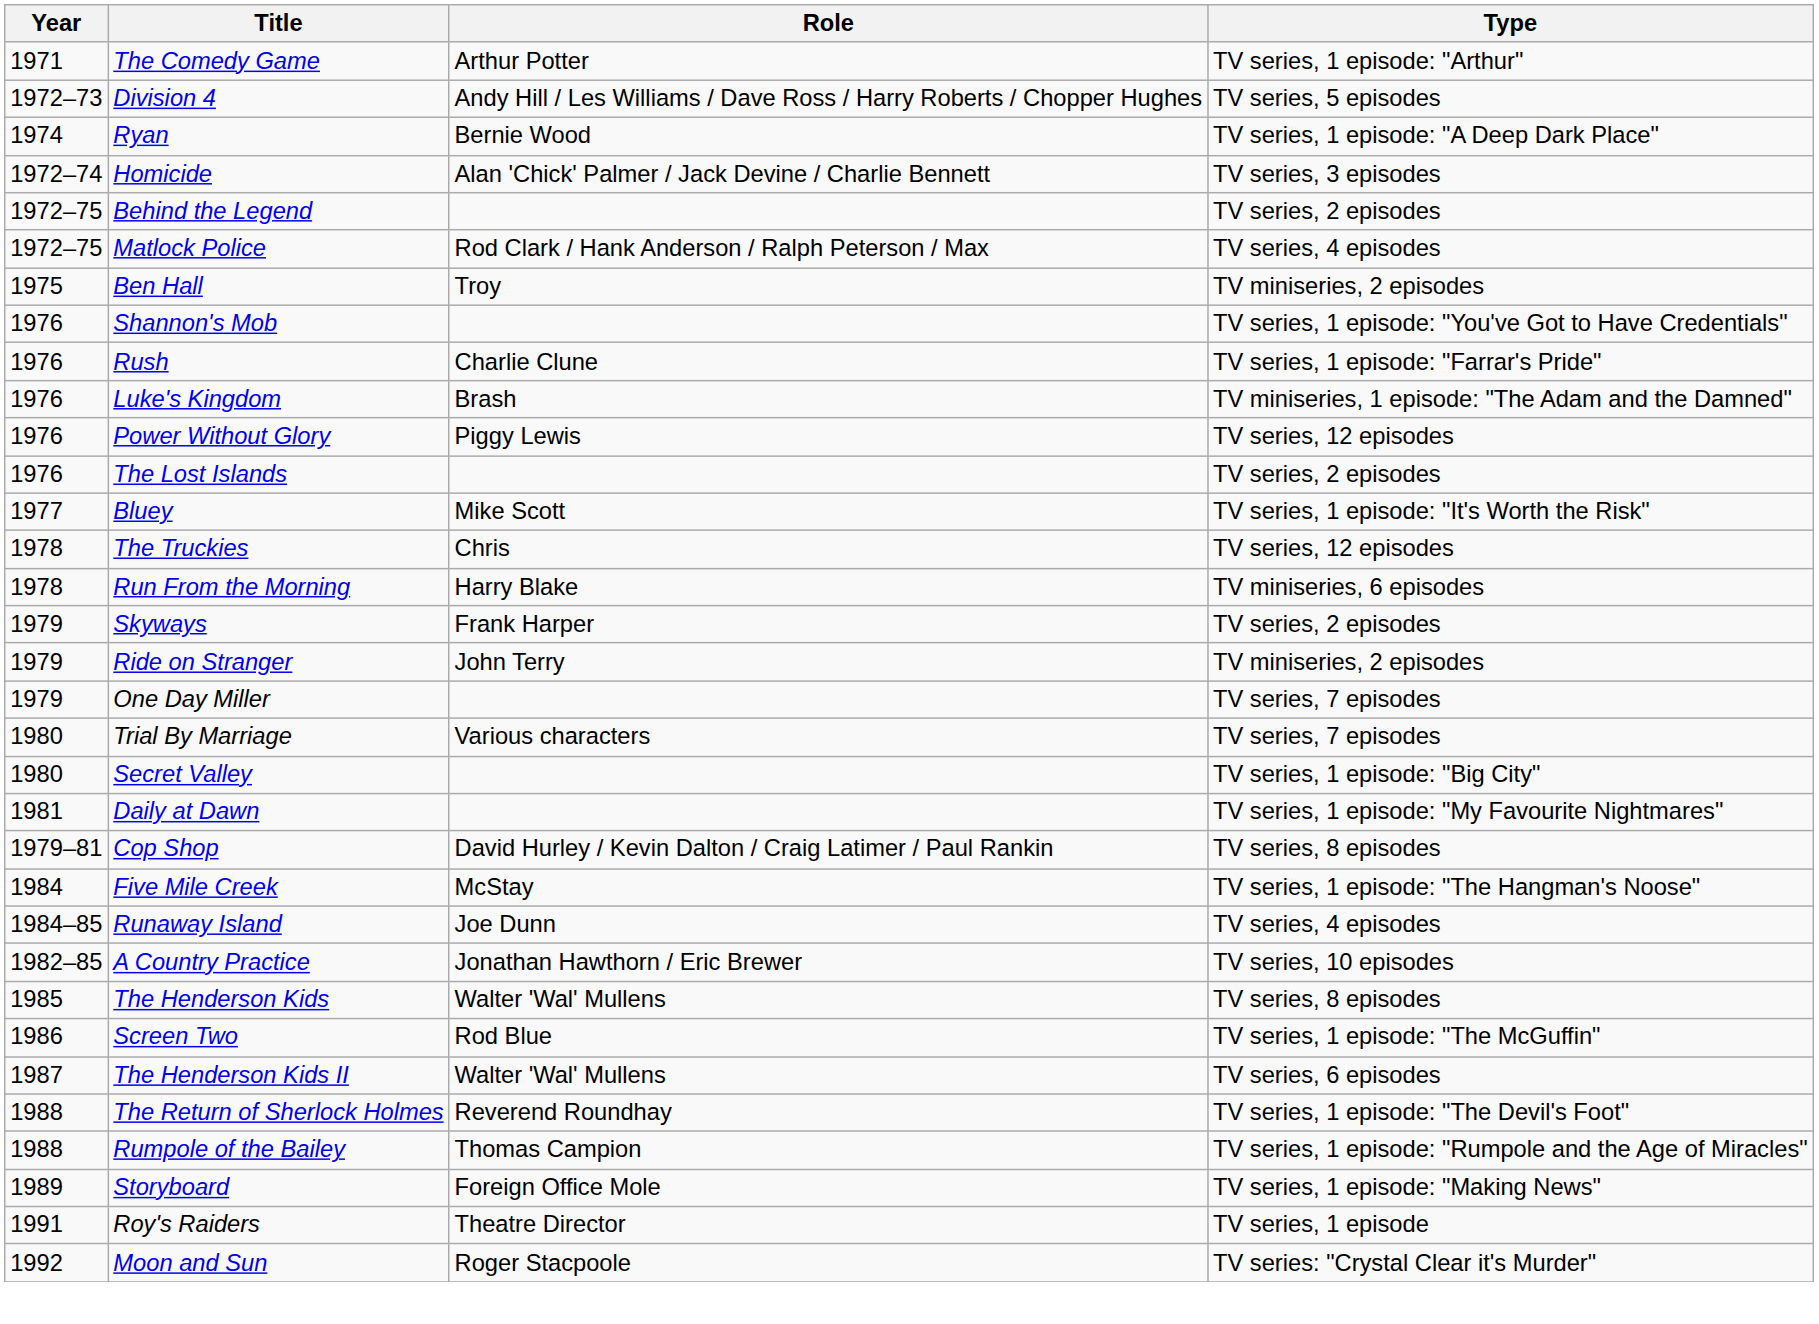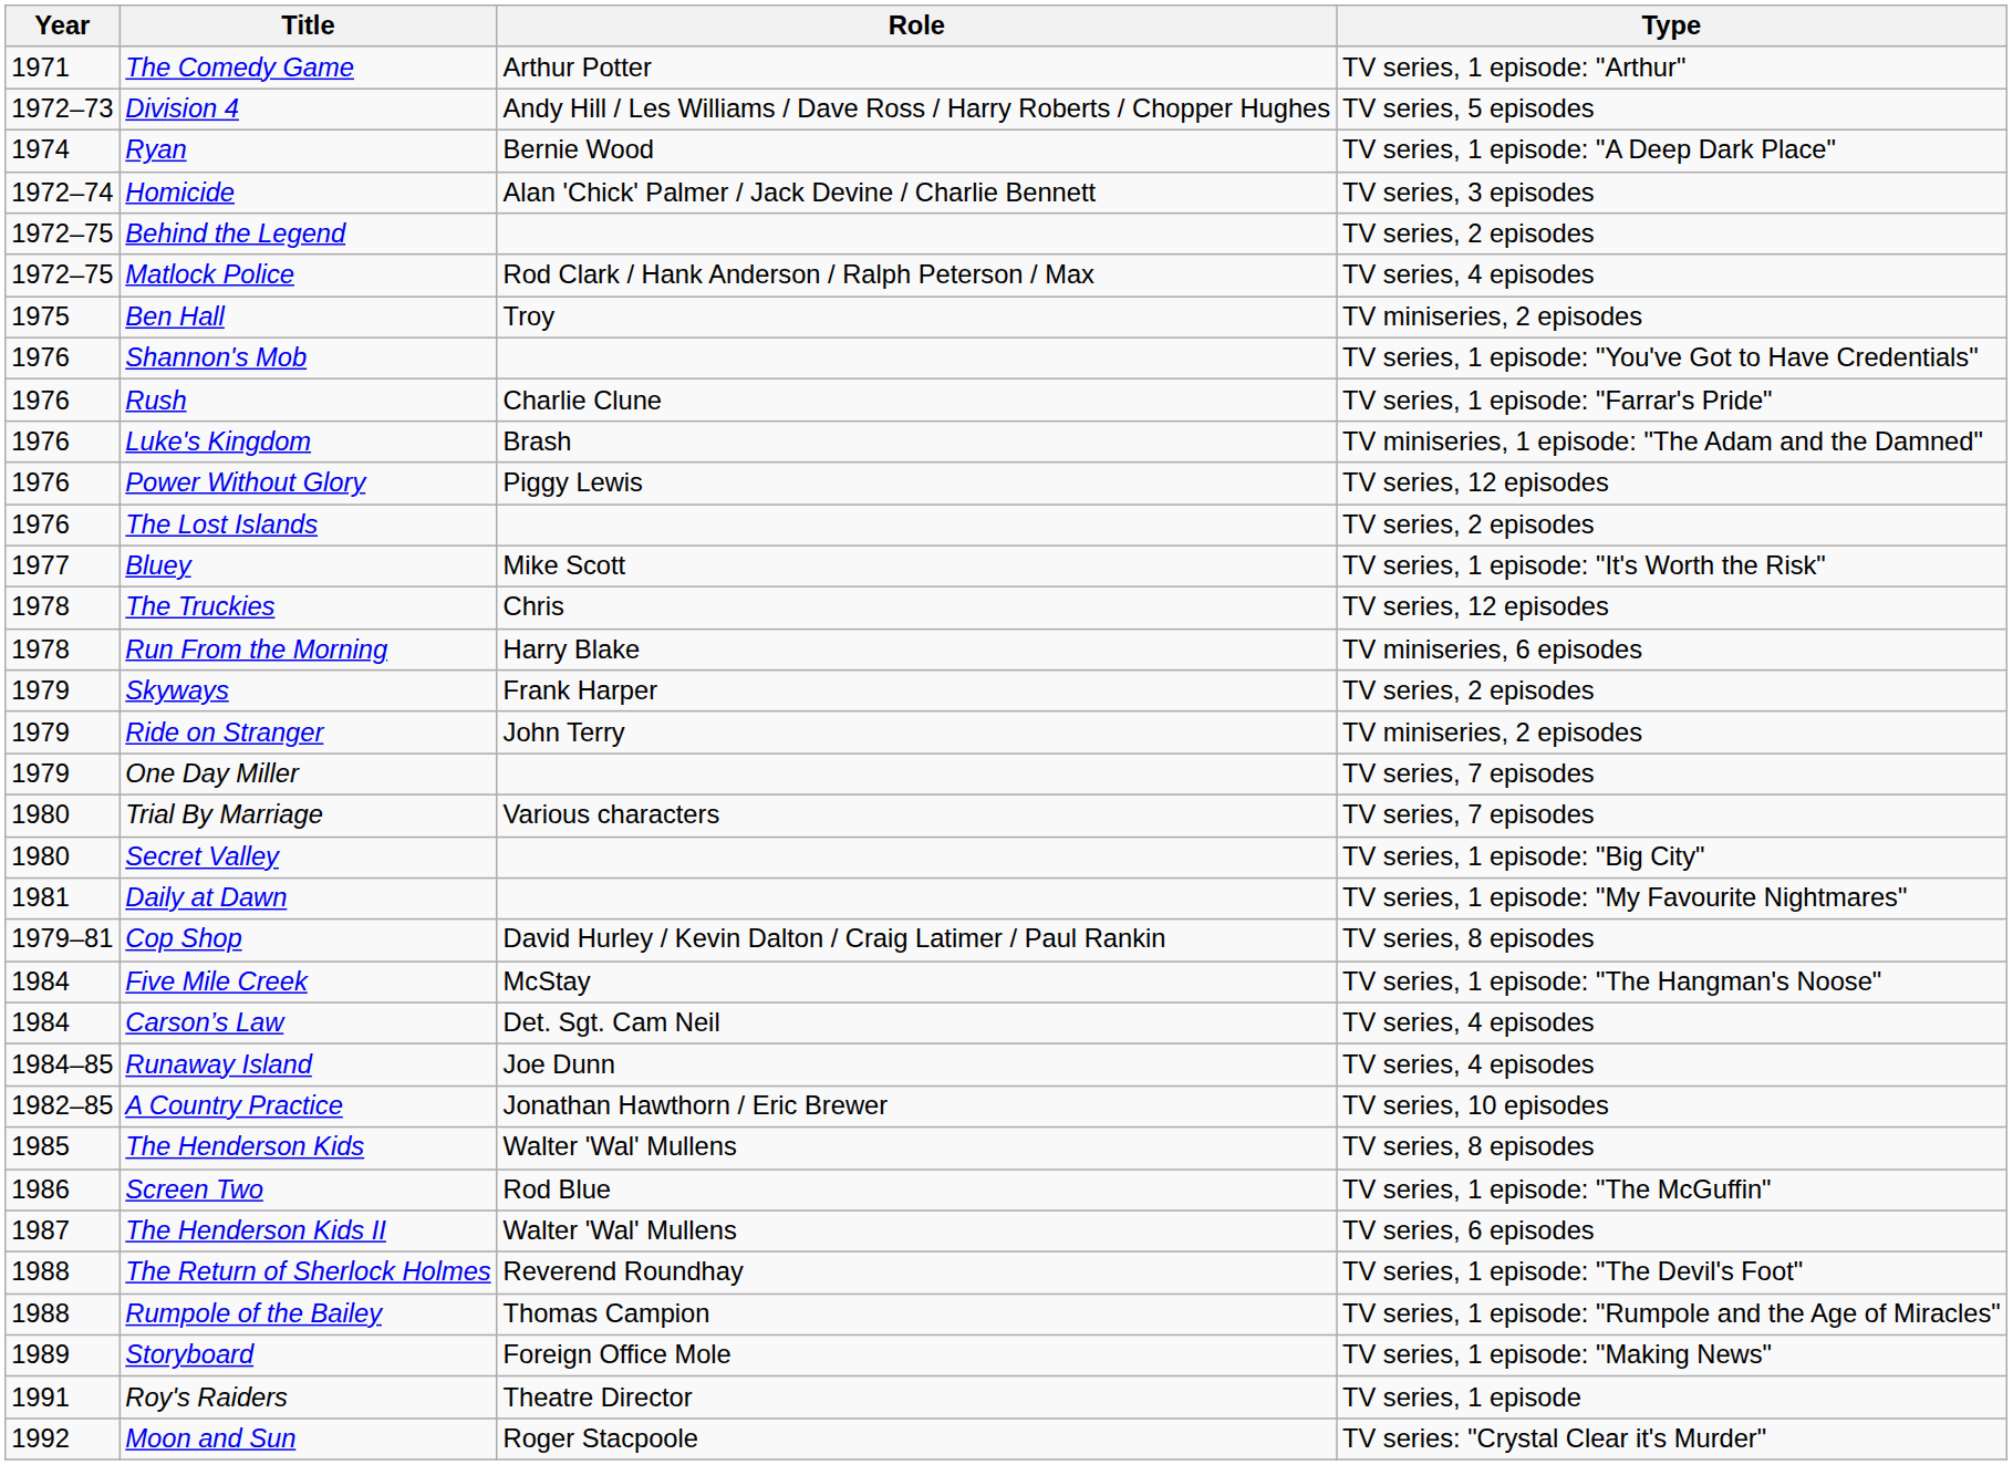 <table class="wikitable">
 <tr>
 <th>Year</th>
 <th>Title</th>
 <th>Role</th>
 <th>Type</th>
 </tr>
 <tr>
 <td>1971</td>
 <td><em><a href='#'>The Comedy Game</a></em></td>
 <td>Arthur Potter</td>
 <td>TV series, 1 episode: "Arthur"</td>
 </tr>
 <tr>
 <td>1972–73</td>
 <td><em><a href='#'>Division 4</a></em></td>
 <td>Andy Hill / Les Williams / Dave Ross / Harry Roberts / Chopper Hughes</td>
 <td>TV series, 5 episodes</td>
 </tr>
 <tr>
 <td>1974</td>
 <td><em><a href='#'>Ryan</a></em></td>
 <td>Bernie Wood</td>
 <td>TV series, 1 episode: "A Deep Dark Place"</td>
 </tr>
 <tr>
 <td>1972–74</td>
 <td><em><a href='#'>Homicide</a></em></td>
 <td>Alan 'Chick' Palmer / Jack Devine / Charlie Bennett</td>
 <td>TV series, 3 episodes</td>
 </tr>
 <tr>
 <td>1972–75</td>
 <td><em><a href='#'>Behind the Legend</a></em></td>
 <td></td>
 <td>TV series, 2 episodes</td>
 </tr>
 <tr>
 <td>1972–75</td>
 <td><em><a href='#'>Matlock Police</a></em></td>
 <td>Rod Clark / Hank Anderson / Ralph Peterson / Max</td>
 <td>TV series, 4 episodes</td>
 </tr>
 <tr>
 <td>1975</td>
 <td><em><a href='#'>Ben Hall</a></em></td>
 <td>Troy</td>
 <td>TV miniseries, 2 episodes</td>
 </tr>
 <tr>
 <td>1976</td>
 <td><em><a href='#'>Shannon's Mob</a></em></td>
 <td></td>
 <td>TV series, 1 episode: "You've Got to Have Credentials"</td>
 </tr>
 <tr>
 <td>1976</td>
 <td><em><a href='#'>Rush</a></em></td>
 <td>Charlie Clune</td>
 <td>TV series, 1 episode: "Farrar's Pride"</td>
 </tr>
 <tr>
 <td>1976</td>
 <td><em><a href='#'>Luke's Kingdom</a></em></td>
 <td>Brash</td>
 <td>TV miniseries, 1 episode: "The Adam and the Damned"</td>
 </tr>
 <tr>
 <td>1976</td>
 <td><em><a href='#'>Power Without Glory</a></em></td>
 <td>Piggy Lewis</td>
 <td>TV series, 12 episodes</td>
 </tr>
 <tr>
 <td>1976</td>
 <td><em><a href='#'>The Lost Islands</a></em></td>
 <td></td>
 <td>TV series, 2 episodes</td>
 </tr>
 <tr>
 <td>1977</td>
 <td><em><a href='#'>Bluey</a></em></td>
 <td>Mike Scott</td>
 <td>TV series, 1 episode: "It's Worth the Risk"</td>
 </tr>
 <tr>
 <td>1978</td>
 <td><em><a href='#'>The Truckies</a></em></td>
 <td>Chris</td>
 <td>TV series, 12 episodes</td>
 </tr>
 <tr>
 <td>1978</td>
 <td><em><a href='#'>Run From the Morning</a></em></td>
 <td>Harry Blake</td>
 <td>TV miniseries, 6 episodes</td>
 </tr>
 <tr>
 <td>1979</td>
 <td><em><a href='#'>Skyways</a></em></td>
 <td>Frank Harper</td>
 <td>TV series, 2 episodes</td>
 </tr>
 <tr>
 <td>1979</td>
 <td><em><a href='#'>Ride on Stranger</a></em></td>
 <td>John Terry</td>
 <td>TV miniseries, 2 episodes</td>
 </tr>
 <tr>
 <td>1979</td>
 <td><em>One Day Miller</em></td>
 <td></td>
 <td>TV series, 7 episodes</td>
 </tr>
 <tr>
 <td>1980</td>
 <td><em>Trial By Marriage</em></td>
 <td>Various characters</td>
 <td>TV series, 7 episodes</td>
 </tr>
 <tr>
 <td>1980</td>
 <td><em><a href='#'>Secret Valley</a></em></td>
 <td></td>
 <td>TV series, 1 episode: "Big City"</td>
 </tr>
 <tr>
 <td>1981</td>
 <td><em><a href='#'>Daily at Dawn</a></em></td>
 <td></td>
 <td>TV series, 1 episode: "My Favourite Nightmares"</td>
 </tr>
 <tr>
 <td>1979–81</td>
 <td><em><a href='#'>Cop Shop</a></em></td>
 <td>David Hurley / Kevin Dalton / Craig Latimer / Paul Rankin</td>
 <td>TV series, 8 episodes</td>
 </tr>
 <tr>
 <td>1984</td>
 <td><em><a href='#'>Five Mile Creek</a></em></td>
 <td>McStay</td>
 <td>TV series, 1 episode: "The Hangman's Noose"</td>
 </tr>
 <tr>
+<td>1984</td>
+<td><em><a href='#'>Carson’s Law</a></em></td>
+<td>Det. Sgt. Cam Neil</td>
+<td>TV series, 4 episodes</td>
+</tr>
+<tr>
 <td>1984–85</td>
 <td><em><a href='#'>Runaway Island</a></em></td>
 <td>Joe Dunn</td>
 <td>TV series, 4 episodes</td>
 </tr>
 <tr>
 <td>1982–85</td>
 <td><em><a href='#'>A Country Practice</a></em></td>
 <td>Jonathan Hawthorn / Eric Brewer</td>
 <td>TV series, 10 episodes</td>
 </tr>
 <tr>
 <td>1985</td>
 <td><em><a href='#'>The Henderson Kids</a></em></td>
 <td>Walter 'Wal' Mullens</td>
 <td>TV series, 8 episodes</td>
 </tr>
 <tr>
 <td>1986</td>
 <td><em><a href='#'>Screen Two</a></em></td>
 <td>Rod Blue</td>
 <td>TV series, 1 episode: "The McGuffin"</td>
 </tr>
 <tr>
 <td>1987</td>
 <td><em><a href='#'>The Henderson Kids II</a></em></td>
 <td>Walter 'Wal' Mullens</td>
 <td>TV series, 6 episodes</td>
 </tr>
 <tr>
 <td>1988</td>
 <td><em><a href='#'>The Return of Sherlock Holmes</a></em></td>
 <td>Reverend Roundhay</td>
 <td>TV series, 1 episode: "The Devil's Foot"</td>
 </tr>
 <tr>
 <td>1988</td>
 <td><em><a href='#'>Rumpole of the Bailey</a></em></td>
 <td>Thomas Campion</td>
 <td>TV series, 1 episode: "Rumpole and the Age of Miracles"</td>
 </tr>
 <tr>
 <td>1989</td>
 <td><em><a href='#'>Storyboard</a></em></td>
 <td>Foreign Office Mole</td>
 <td>TV series, 1 episode: "Making News"</td>
 </tr>
 <tr>
 <td>1991</td>
 <td><em>Roy's Raiders</em></td>
 <td>Theatre Director</td>
 <td>TV series, 1 episode</td>
 </tr>
 <tr>
 <td>1992</td>
 <td><em><a href='#'>Moon and Sun</a></em></td>
 <td>Roger Stacpoole</td>
 <td>TV series: "Crystal Clear it's Murder"</td>
 </tr>
 </table>
